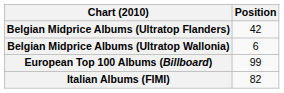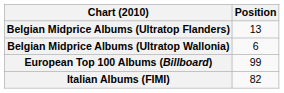 <table class="wikitable sortable plainrowheaders" style="text-align:center;">
 <tr>
 <th>Chart (2010)</th>
 <th>Position</th>
 </tr>
 <tr>
 <th scope="row">Belgian Midprice Albums (Ultratop Flanders)</th>
-<td>42</td>
+<td>13</td>
 </tr>
 <tr>
 <th scope="row">Belgian Midprice Albums (Ultratop Wallonia)</th>
 <td>6</td>
 </tr>
 <tr>
 <th scope="row">European Top 100 Albums (<em>Billboard</em>)</th>
 <td>99</td>
 </tr>
 <tr>
 <th scope="row">Italian Albums (FIMI)</th>
 <td>82</td>
 </tr>
 </table>
